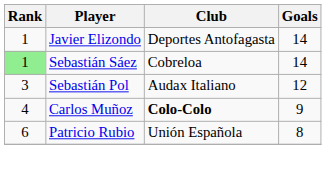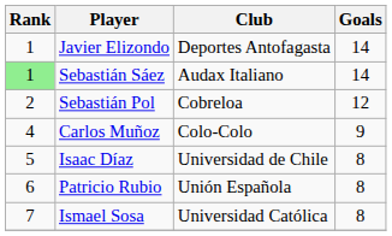 <table class="wikitable" style="text-align:center">
 <tr>
 <th>Rank</th>
 <th>Player</th>
 <th>Club</th>
 <th>Goals</th>
 </tr>
 <tr>
 <td>1</td>
 <td align="left"> <a href='#'>Javier Elizondo</a></td>
 <td align="left">Deportes Antofagasta</td>
 <td>14</td>
 </tr>
 <tr>
 <td style="background: lightgreen;">1</td>
 <td align="left"> <a href='#'>Sebastián Sáez</a></td>
-<td align="left">Cobreloa</td>
+<td align="left">Audax Italiano</td>
 <td>14</td>
 </tr>
 <tr>
-<td>3</td>
+<td>2</td>
 <td align="left"> <a href='#'>Sebastián Pol</a></td>
-<td align="left">Audax Italiano</td>
+<td align="left">Cobreloa</td>
 <td>12</td>
 </tr>
 <tr>
 <td>4</td>
 <td align="left"> <a href='#'>Carlos Muñoz</a></td>
-<td align="left"><strong>Colo-Colo</strong></td>
+<td align="left">Colo-Colo</td>
 <td>9</td>
+</tr>
+<tr>
+<td>5</td>
+<td align="left"> <a href='#'>Isaac Díaz</a></td>
+<td align="left">Universidad de Chile</td>
+<td>8</td>
 </tr>
 <tr>
 <td>6</td>
 <td align="left"> <a href='#'>Patricio Rubio</a></td>
 <td align="left">Unión Española</td>
 <td>8</td>
 </tr>
 <tr>
+<td>7</td>
+<td align="left"> <a href='#'>Ismael Sosa</a></td>
+<td align="left">Universidad Católica</td>
+<td>8</td>
+</tr>
+<tr>
 </tr>
 </table>
